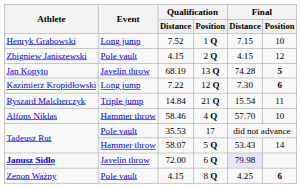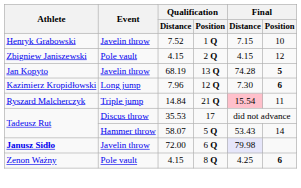 <table class=wikitable style="font-size:90%">
 <tr>
 <th rowspan="2">Athlete</th>
 <th rowspan="2">Event</th>
 <th colspan="2">Qualification</th>
 <th colspan="2">Final</th>
 </tr>
 <tr style="font-size:95%">
 <th>Distance</th>
 <th>Position</th>
 <th>Distance</th>
 <th>Position</th>
 </tr>
 <tr align=center>
 <td align=left><a href='#'>Henryk Grabowski</a></td>
-<td align=left><a href='#'>Long jump</a></td>
+<td align=left><a href='#'>Javelin throw</a></td>
 <td>7.52</td>
 <td>1 <strong>Q</strong></td>
 <td>7.15</td>
 <td>10</td>
 </tr>
 <tr align=center>
 <td align=left><a href='#'>Zbigniew Janiszewski</a></td>
 <td align=left><a href='#'>Pole vault</a></td>
 <td>4.15</td>
 <td>2 <strong>Q</strong></td>
 <td>4.15</td>
 <td>12</td>
 </tr>
 <tr align=center>
 <td align=left><a href='#'>Jan Kopyto</a></td>
 <td align=left><a href='#'>Javelin throw</a></td>
 <td>68.19</td>
 <td>13 <strong>Q</strong></td>
 <td>74.28</td>
 <td><strong>5</strong></td>
 </tr>
 <tr align=center>
 <td align=left><a href='#'>Kazimierz Kropidłowski</a></td>
 <td align=left><a href='#'>Long jump</a></td>
-<td>7.22</td>
+<td>7.96</td>
 <td>12 <strong>Q</strong></td>
 <td>7.30</td>
 <td><strong>6</strong></td>
 </tr>
 <tr align=center>
 <td align=left><a href='#'>Ryszard Malcherczyk</a></td>
 <td align=left><a href='#'>Triple jump</a></td>
 <td>14.84</td>
 <td>21 <strong>Q</strong></td>
-<td>15.54</td>
+<td style="background: pink;">15.54</td>
 <td>11</td>
 </tr>
 <tr align=center>
-<td align=left><a href='#'>Alfons Niklas</a></td>
-<td align=left><a href='#'>Hammer throw</a></td>
-<td>58.46</td>
-<td>4 <strong>Q</strong></td>
-<td>57.70</td>
-<td>10</td>
-</tr>
-<tr align=center>
 <td align=left rowspan=2><a href='#'>Tadeusz Rut</a></td>
-<td align=left><a href='#'>Pole vault</a></td>
+<td align=left><a href='#'>Discus throw</a></td>
 <td>35.53</td>
 <td>17</td>
 <td colspan=2>did not advance</td>
 </tr>
 <tr align=center>
 <td align=left><a href='#'>Hammer throw</a></td>
 <td>58.07</td>
 <td>5 <strong>Q</strong></td>
 <td>53.43</td>
 <td>14</td>
 </tr>
 <tr align=center>
 <td align=left><strong><a href='#'>Janusz Sidło</a></strong></td>
 <td align=left><a href='#'>Javelin throw</a></td>
 <td>72.00</td>
 <td>6 <strong>Q</strong></td>
 <td style="background: lavender;">79.98</td>
 <td></td>
 </tr>
 <tr align=center>
 <td align=left><a href='#'>Zenon Ważny</a></td>
 <td align=left><a href='#'>Pole vault</a></td>
 <td>4.15</td>
 <td>8 <strong>Q</strong></td>
 <td>4.25</td>
 <td><strong>6</strong></td>
 </tr>
 </table>
